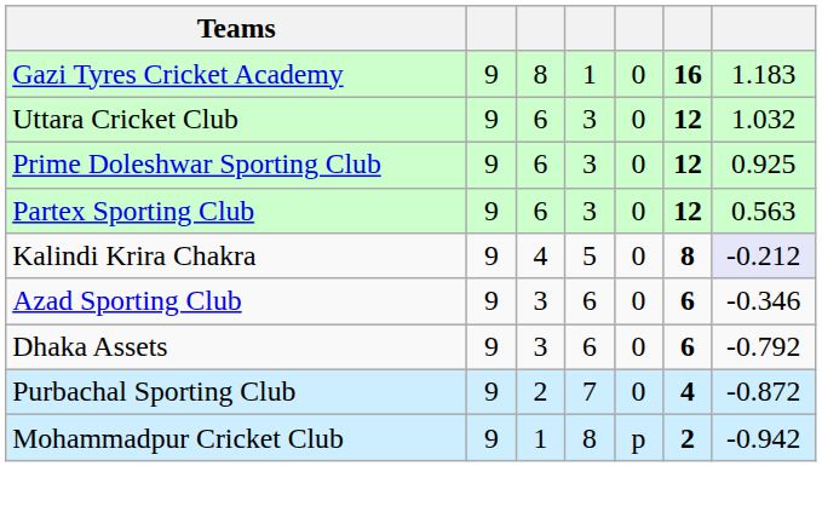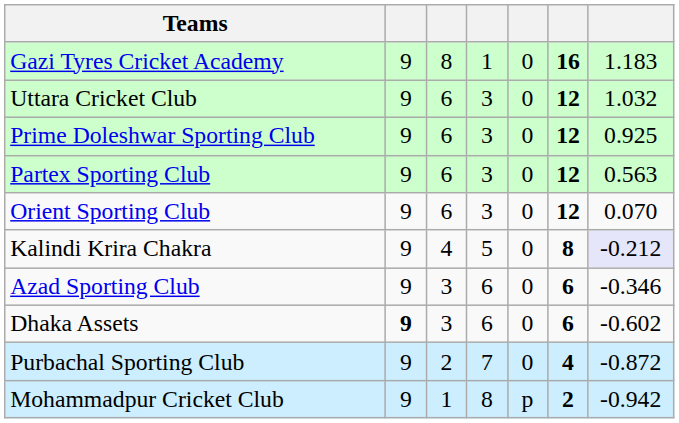 <table class="wikitable" style="text-align:center">
 <tr>
 <th style="width:250px">Teams</th>
 <th width="20"></th>
 <th width="20"></th>
 <th width="20"></th>
 <th width="20"></th>
 <th width="20"></th>
 <th width="50"></th>
 </tr>
 <tr style="background:#cfc">
 <td style="text-align:left;"><a href='#'>Gazi Tyres Cricket Academy</a></td>
 <td>9</td>
 <td>8</td>
 <td>1</td>
 <td>0</td>
 <td><strong>16</strong></td>
 <td>1.183</td>
 </tr>
 <tr style="background:#cfc">
 <td style="text-align:left;">Uttara Cricket Club</td>
 <td>9</td>
 <td>6</td>
 <td>3</td>
 <td>0</td>
 <td><strong>12</strong></td>
 <td>1.032</td>
 </tr>
 <tr style="background:#cfc">
 <td style="text-align:left;"><a href='#'>Prime Doleshwar Sporting Club</a></td>
 <td>9</td>
 <td>6</td>
 <td>3</td>
 <td>0</td>
 <td><strong>12</strong></td>
 <td>0.925</td>
 </tr>
 <tr style="background:#cfc">
 <td style="text-align:left;"><a href='#'>Partex Sporting Club</a></td>
 <td>9</td>
 <td>6</td>
 <td>3</td>
 <td>0</td>
 <td><strong>12</strong></td>
 <td>0.563</td>
 </tr>
 <tr>
+<td style="text-align:left;"><a href='#'>Orient Sporting Club</a></td>
+<td>9</td>
+<td>6</td>
+<td>3</td>
+<td>0</td>
+<td><strong>12</strong></td>
+<td>0.070</td>
+</tr>
+<tr>
 <td style="text-align:left;">Kalindi Krira Chakra</td>
 <td>9</td>
 <td>4</td>
 <td>5</td>
 <td>0</td>
 <td><strong>8</strong></td>
 <td style="background: lavender;">-0.212</td>
 </tr>
 <tr>
 <td style="text-align:left;"><a href='#'>Azad Sporting Club</a></td>
 <td>9</td>
 <td>3</td>
 <td>6</td>
 <td>0</td>
 <td><strong>6</strong></td>
 <td>-0.346</td>
 </tr>
 <tr>
 <td style="text-align:left;">Dhaka Assets</td>
-<td>9</td>
+<td><strong>9</strong></td>
 <td>3</td>
 <td>6</td>
 <td>0</td>
 <td><strong>6</strong></td>
-<td>-0.792</td>
+<td>-0.602</td>
 </tr>
 <tr style="background:#cef">
 <td style="text-align:left;">Purbachal Sporting Club</td>
 <td>9</td>
 <td>2</td>
 <td>7</td>
 <td>0</td>
 <td><strong>4</strong></td>
 <td>-0.872</td>
 </tr>
 <tr style="background:#cef">
 <td style="text-align:left;">Mohammadpur Cricket Club</td>
 <td>9</td>
 <td>1</td>
 <td>8</td>
 <td>p</td>
 <td><strong>2</strong></td>
 <td>-0.942</td>
 </tr>
 </table>
